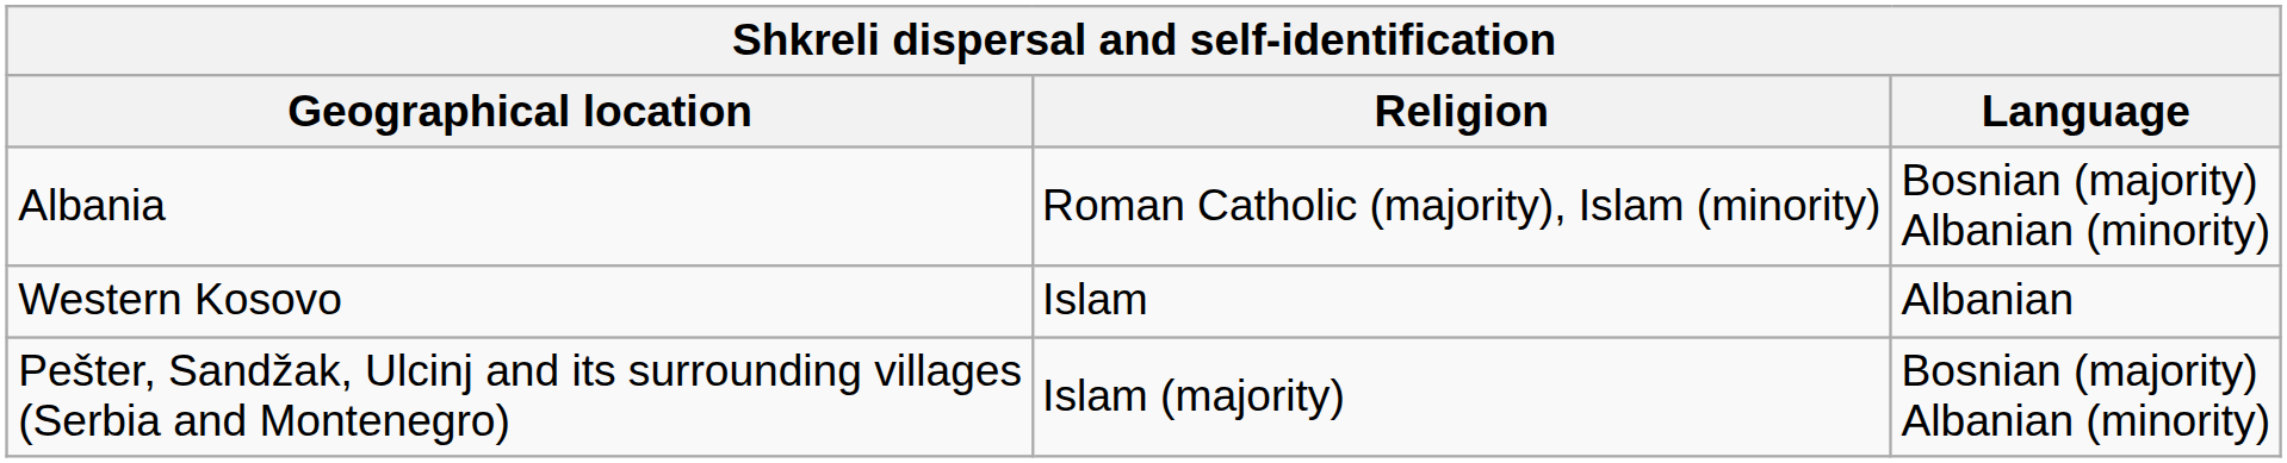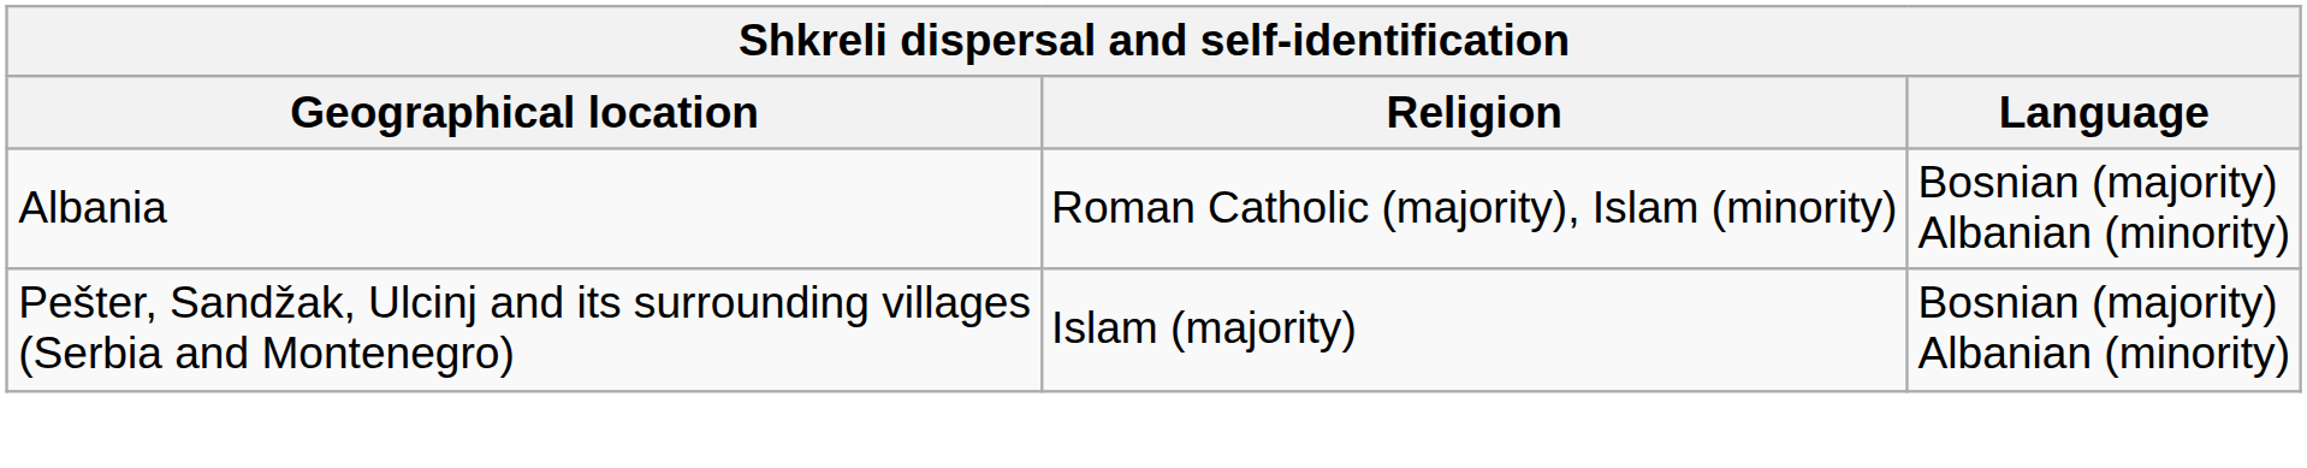 <table class="wikitable" style="float:right; margin:1em; margin-top:0;">
 <tr>
 <th colspan="3"><strong>Shkreli dispersal and self-identification</strong></th>
 </tr>
 <tr style="background:lightgrey;">
 <th>Geographical location</th>
 <th>Religion</th>
 <th>Language</th>
 </tr>
 <tr>
 <td>Albania</td>
 <td>Roman Catholic (majority), Islam (minority)</td>
 <td>Bosnian (majority)<br>Albanian (minority)</td>
 </tr>
 <tr>
-<td>Western Kosovo</td>
-<td>Islam</td>
-<td>Albanian</td>
-</tr>
-<tr>
 <td>Pešter, Sandžak, Ulcinj and its surrounding villages<br>(Serbia and Montenegro)</td>
 <td>Islam (majority)</td>
 <td>Bosnian (majority)<br>Albanian (minority)</td>
 </tr>
 </table>
